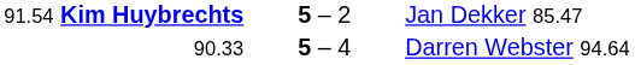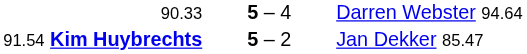 <table style="text-align:center">
 <tr>
 <th width=223></th>
 <th width=100></th>
 <th width=223></th>
 </tr>
 <tr>
+<td align=right><small><span>90.33</span></small> </td>
+<td><strong>5</strong> – 4</td>
+<td align=left> <a href='#'>Darren Webster</a> <small><span>94.64</span></small></td>
+</tr>
+<tr>
 <td align=right><small><span>91.54</span></small> <strong><a href='#'>Kim Huybrechts</a></strong> </td>
 <td><strong>5</strong> – 2</td>
 <td align=left> <a href='#'>Jan Dekker</a> <small><span>85.47</span></small></td>
 </tr>
-<tr>
-<td align=right><small><span>90.33</span></small> </td>
-<td><strong>5</strong> – 4</td>
-<td align=left> <a href='#'>Darren Webster</a> <small><span>94.64</span></small></td>
-</tr>
 </table>
